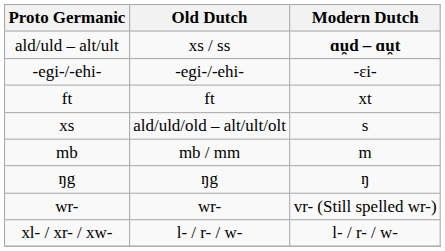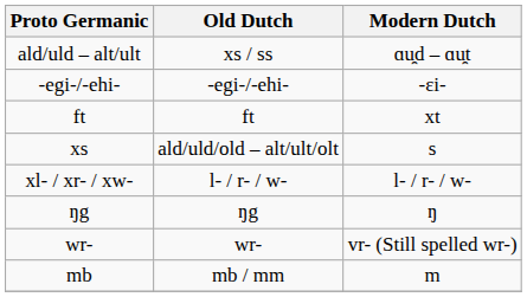 <table class="wikitable" style="text-align: center;">
 <tr>
 <th>Proto Germanic</th>
 <th>Old Dutch</th>
 <th>Modern Dutch</th>
 </tr>
 <tr>
 <td>ald/uld – alt/ult</td>
 <td>xs / ss</td>
-<td><strong>ɑu̯d – ɑu̯t</strong></td>
+<td>ɑu̯d – ɑu̯t</td>
 </tr>
 <tr>
 <td>-egi-/-ehi-</td>
 <td>-egi-/-ehi-</td>
 <td>-ɛi-</td>
 </tr>
 <tr>
 <td>ft</td>
 <td>ft</td>
 <td>xt</td>
 </tr>
 <tr>
 <td>xs</td>
 <td>ald/uld/old – alt/ult/olt</td>
 <td>s</td>
 </tr>
 <tr>
-<td>mb</td>
-<td>mb / mm</td>
-<td>m</td>
+<td>xl- / xr- / xw-</td>
+<td>l- / r- / w-</td>
+<td>l- / r- / w-</td>
 </tr>
 <tr>
 <td>ŋg</td>
 <td>ŋg</td>
 <td>ŋ</td>
 </tr>
 <tr>
 <td>wr-</td>
 <td>wr-</td>
 <td>vr- (Still spelled wr-)</td>
 </tr>
 <tr>
-<td>xl- / xr- / xw-</td>
-<td>l- / r- / w-</td>
-<td>l- / r- / w-</td>
+<td>mb</td>
+<td>mb / mm</td>
+<td>m</td>
 </tr>
 <tr>
 </tr>
 </table>
